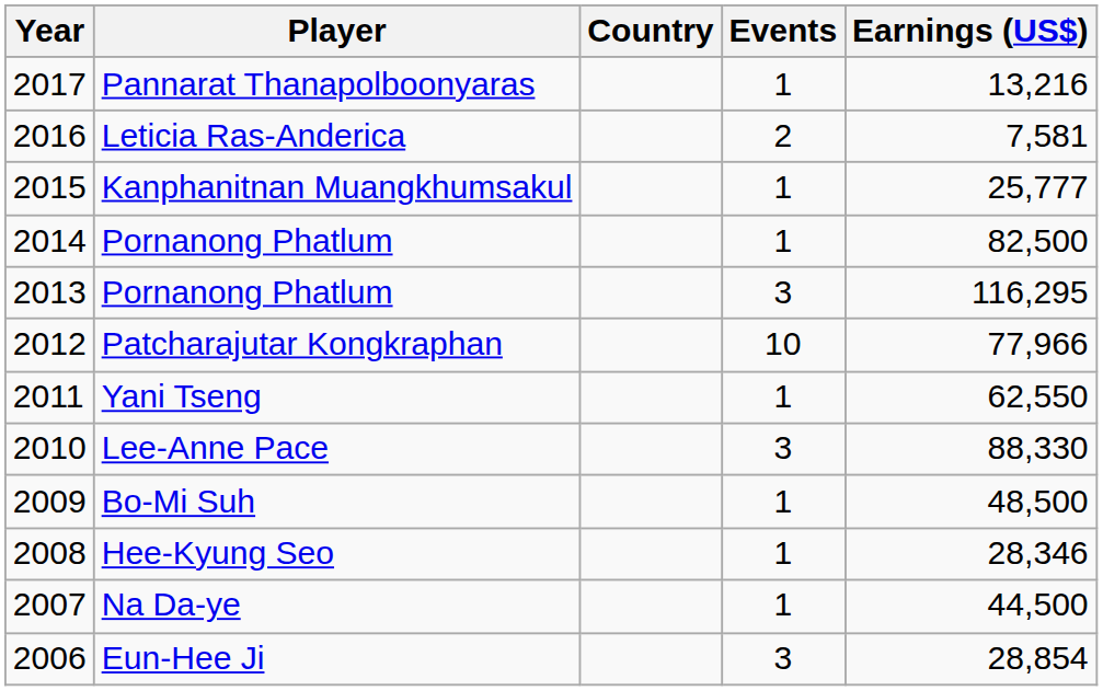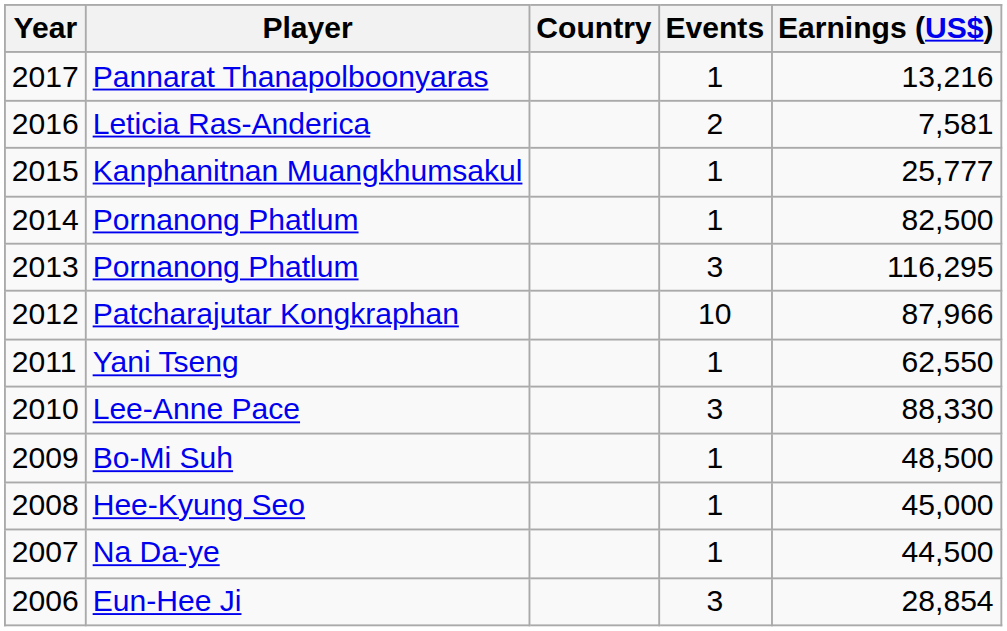 <table class=wikitable>
 <tr>
 <th>Year</th>
 <th>Player</th>
 <th>Country</th>
 <th>Events</th>
 <th>Earnings (<a href='#'>US$</a>)</th>
 </tr>
 <tr>
 <td>2017</td>
 <td><a href='#'>Pannarat Thanapolboonyaras</a></td>
 <td></td>
 <td align=center>1</td>
 <td align=right>13,216</td>
 </tr>
 <tr>
 <td>2016</td>
 <td><a href='#'>Leticia Ras-Anderica</a></td>
 <td></td>
 <td align=center>2</td>
 <td align=right>7,581</td>
 </tr>
 <tr>
 <td>2015</td>
 <td><a href='#'>Kanphanitnan Muangkhumsakul</a></td>
 <td></td>
 <td align=center>1</td>
 <td align=right>25,777</td>
 </tr>
 <tr>
 <td>2014</td>
 <td><a href='#'>Pornanong Phatlum</a></td>
 <td></td>
 <td align=center>1</td>
 <td align=right>82,500</td>
 </tr>
 <tr>
 <td>2013</td>
 <td><a href='#'>Pornanong Phatlum</a></td>
 <td></td>
 <td align=center>3</td>
 <td align=right>116,295</td>
 </tr>
 <tr>
 <td>2012</td>
 <td><a href='#'>Patcharajutar Kongkraphan</a></td>
 <td></td>
 <td align=center>10</td>
-<td align=right>77,966</td>
+<td align=right>87,966</td>
 </tr>
 <tr>
 <td>2011</td>
 <td><a href='#'>Yani Tseng</a></td>
 <td></td>
 <td align=center>1</td>
 <td align=right>62,550</td>
 </tr>
 <tr>
 <td>2010</td>
 <td><a href='#'>Lee-Anne Pace</a></td>
 <td></td>
 <td align=center>3</td>
 <td align=right>88,330</td>
 </tr>
 <tr>
 <td>2009</td>
 <td><a href='#'>Bo-Mi Suh</a></td>
 <td></td>
 <td align=center>1</td>
 <td align=right>48,500</td>
 </tr>
 <tr>
 <td>2008</td>
 <td><a href='#'>Hee-Kyung Seo</a></td>
 <td></td>
 <td align=center>1</td>
-<td align=right>28,346</td>
+<td align=right>45,000</td>
 </tr>
 <tr>
 <td>2007</td>
 <td><a href='#'>Na Da-ye</a></td>
 <td></td>
 <td align=center>1</td>
 <td align=right>44,500</td>
 </tr>
 <tr>
 <td>2006</td>
 <td><a href='#'>Eun-Hee Ji</a></td>
 <td></td>
 <td align=center>3</td>
 <td align=right>28,854</td>
 </tr>
 </table>
